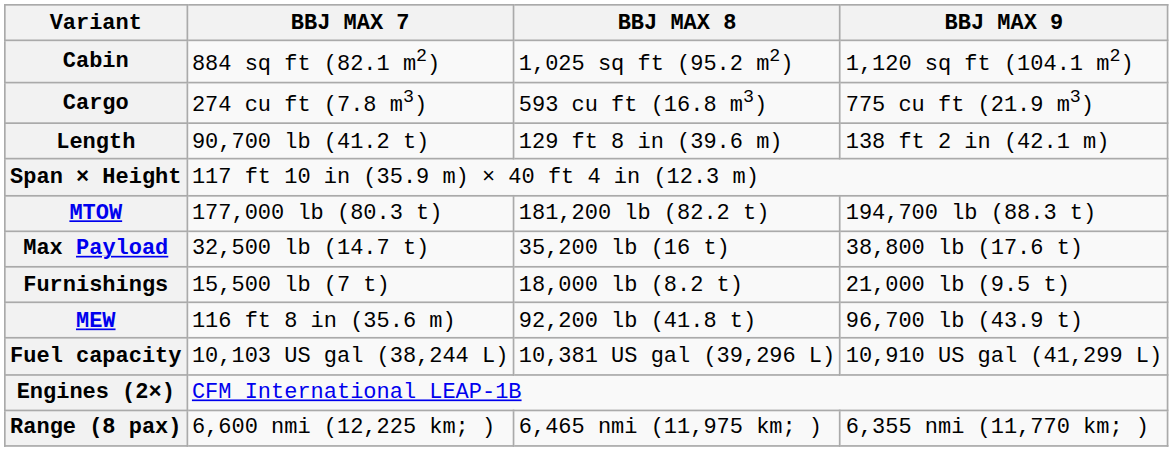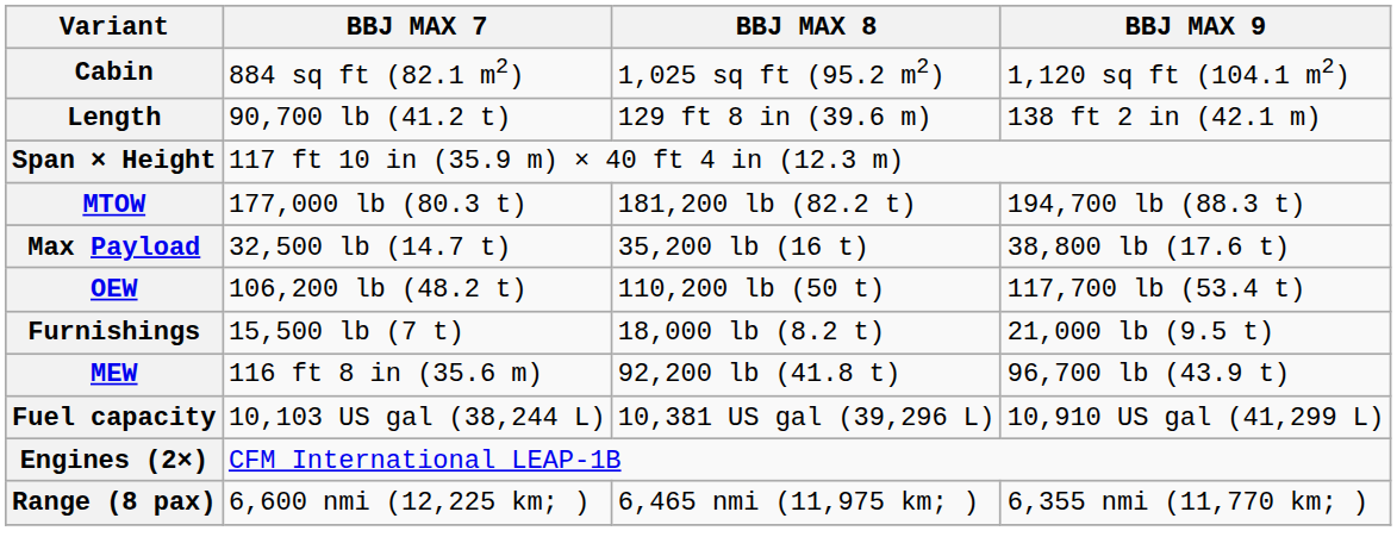 <table class="wikitable">
 <tr>
 <th>Variant</th>
 <th>BBJ MAX 7</th>
 <th>BBJ MAX 8</th>
 <th>BBJ MAX 9</th>
 </tr>
 <tr>
 <th>Cabin</th>
 <td>884 sq ft (82.1 m<sup>2</sup>)</td>
 <td>1,025 sq ft (95.2 m<sup>2</sup>)</td>
 <td>1,120 sq ft (104.1 m<sup>2</sup>)</td>
-</tr>
-<tr>
-<th>Cargo</th>
-<td>274 cu ft (7.8 m<sup>3</sup>)</td>
-<td>593 cu ft (16.8 m<sup>3</sup>)</td>
-<td>775 cu ft (21.9 m<sup>3</sup>)</td>
 </tr>
 <tr>
 <th>Length</th>
 <td>90,700 lb (41.2 t)</td>
 <td>129 ft 8 in (39.6 m)</td>
 <td>138 ft 2 in (42.1 m)</td>
 </tr>
 <tr>
 <th>Span × Height</th>
 <td colspan="3">117 ft 10 in (35.9 m) × 40 ft 4 in (12.3 m)</td>
 </tr>
 <tr>
 <th><a href='#'>MTOW</a></th>
 <td>177,000 lb (80.3 t)</td>
 <td>181,200 lb (82.2 t)</td>
 <td>194,700 lb (88.3 t)</td>
 </tr>
 <tr>
 <th>Max <a href='#'>Payload</a></th>
 <td>32,500 lb (14.7 t)</td>
 <td>35,200 lb (16 t)</td>
 <td>38,800 lb (17.6 t)</td>
+</tr>
+<tr>
+<th><a href='#'>OEW</a></th>
+<td>106,200 lb (48.2 t)</td>
+<td>110,200 lb (50 t)</td>
+<td>117,700 lb (53.4 t)</td>
 </tr>
 <tr>
 <th>Furnishings</th>
 <td>15,500 lb (7 t)</td>
 <td>18,000 lb (8.2 t)</td>
 <td>21,000 lb (9.5 t)</td>
 </tr>
 <tr>
 <th><a href='#'>MEW</a></th>
 <td>116 ft 8 in (35.6 m)</td>
 <td>92,200 lb (41.8 t)</td>
 <td>96,700 lb (43.9 t)</td>
 </tr>
 <tr>
 <th>Fuel capacity</th>
 <td>10,103 US gal (38,244 L)</td>
 <td>10,381 US gal (39,296 L)</td>
 <td>10,910 US gal (41,299 L)</td>
 </tr>
 <tr>
 <th>Engines (2×)</th>
 <td colspan="3"><a href='#'>CFM International LEAP-1B</a></td>
 </tr>
 <tr>
 <th>Range (8 pax)</th>
 <td>6,600 nmi (12,225 km; )</td>
 <td>6,465 nmi (11,975 km; )</td>
 <td>6,355 nmi (11,770 km; )</td>
 </tr>
 </table>
